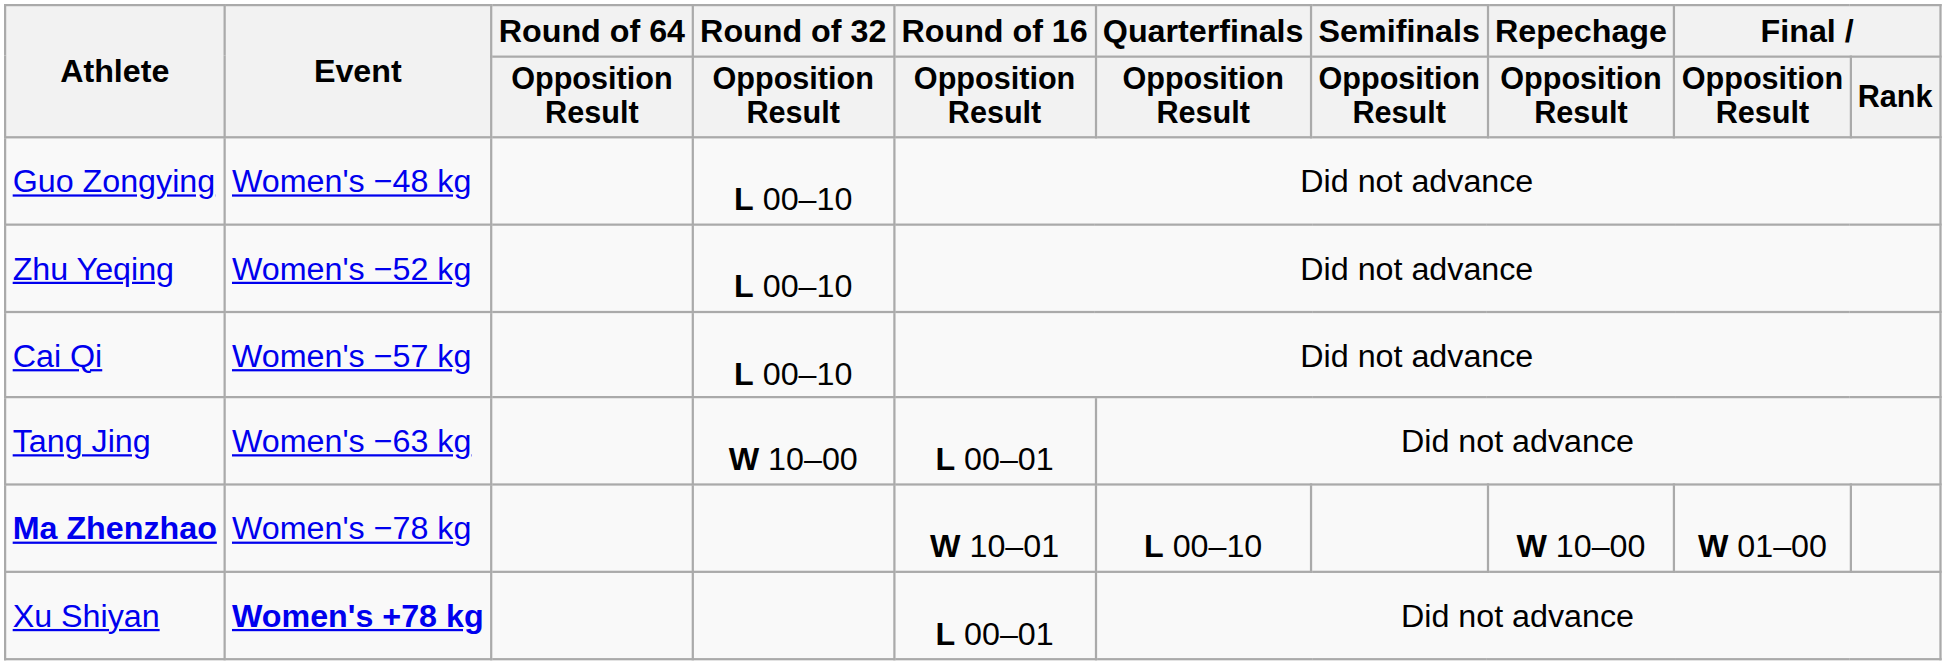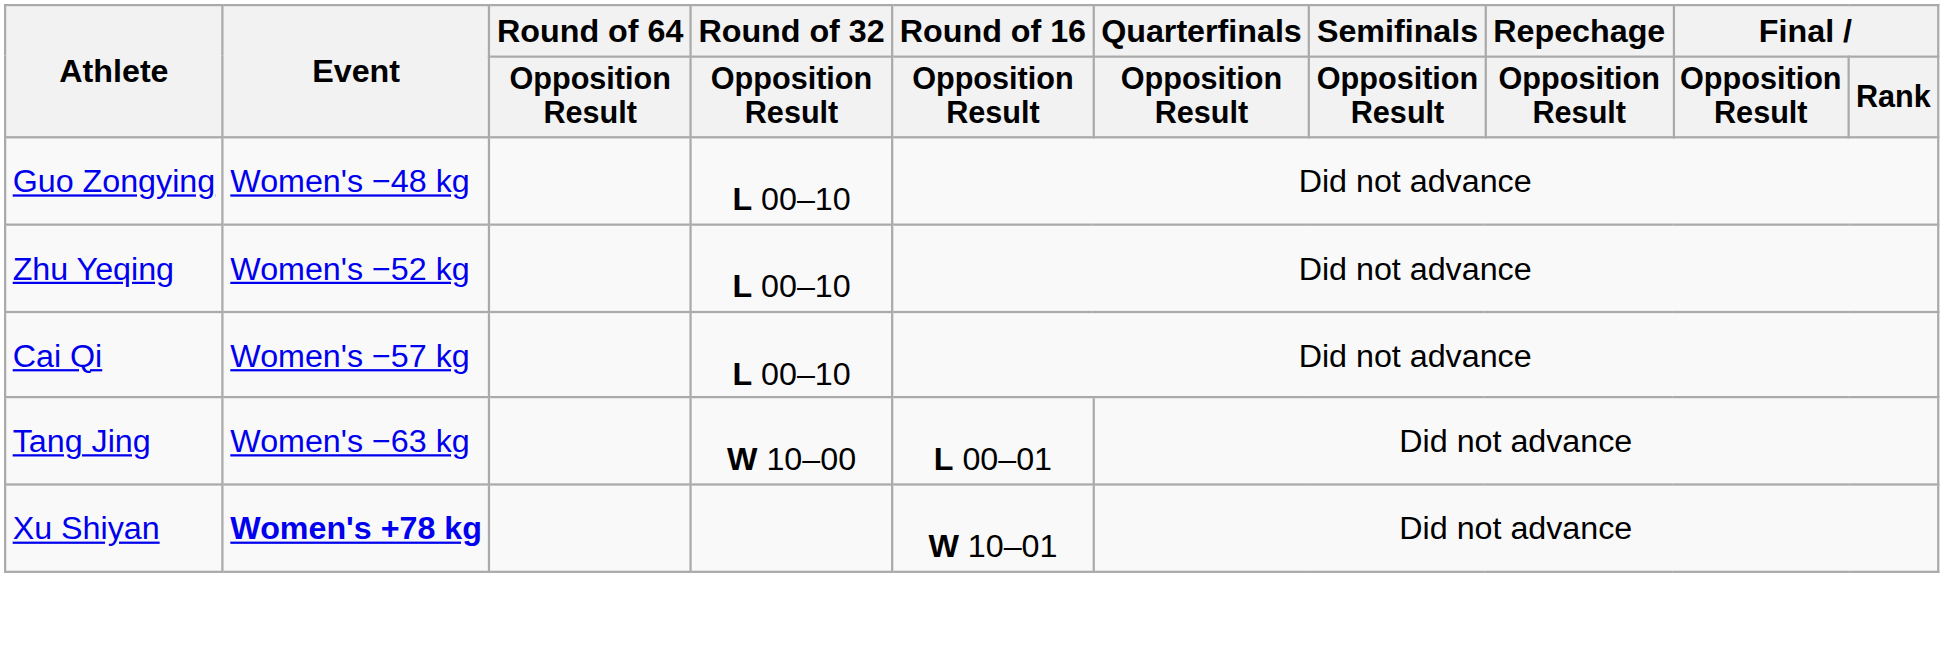 <table class=wikitable style="font-size:90%; text-align:center">
 <tr>
 <th rowspan=2>Athlete</th>
 <th rowspan=2>Event</th>
 <th>Round of 64</th>
 <th>Round of 32</th>
 <th>Round of 16</th>
 <th>Quarterfinals</th>
 <th>Semifinals</th>
 <th>Repechage</th>
 <th colspan=2>Final / </th>
 </tr>
 <tr style=font-size:95%>
 <th>Opposition<br>Result</th>
 <th>Opposition<br>Result</th>
 <th>Opposition<br>Result</th>
 <th>Opposition<br>Result</th>
 <th>Opposition<br>Result</th>
 <th>Opposition<br>Result</th>
 <th>Opposition<br>Result</th>
 <th>Rank</th>
 </tr>
 <tr align=center>
 <td align=left><a href='#'>Guo Zongying</a></td>
 <td align=left><a href='#'>Women's −48 kg</a></td>
 <td></td>
 <td><br><strong>L</strong> 00–10</td>
 <td colspan=6>Did not advance</td>
 </tr>
 <tr align=center>
 <td align=left><a href='#'>Zhu Yeqing</a></td>
 <td align=left><a href='#'>Women's −52 kg</a></td>
 <td></td>
 <td><br><strong>L</strong> 00–10</td>
 <td colspan=6>Did not advance</td>
 </tr>
 <tr align=center>
 <td align=left><a href='#'>Cai Qi</a></td>
 <td align=left><a href='#'>Women's −57 kg</a></td>
 <td></td>
 <td><br><strong>L</strong> 00–10</td>
 <td colspan=6>Did not advance</td>
 </tr>
 <tr align=center>
 <td align=left><a href='#'>Tang Jing</a></td>
 <td align=left><a href='#'>Women's −63 kg</a></td>
 <td></td>
 <td><br><strong>W</strong> 10–00</td>
 <td><br><strong>L</strong> 00–01</td>
 <td colspan=5>Did not advance</td>
 </tr>
 <tr align=center>
-<td align=left><strong><a href='#'>Ma Zhenzhao</a></strong></td>
-<td align=left><a href='#'>Women's −78 kg</a></td>
-<td></td>
-<td></td>
-<td><br><strong>W</strong> 10–01</td>
-<td><br><strong>L</strong> 00–10</td>
-<td></td>
-<td><br><strong>W</strong> 10–00</td>
-<td><br><strong>W</strong> 01–00</td>
-<td></td>
-</tr>
-<tr align=center>
 <td align=left><a href='#'>Xu Shiyan</a></td>
 <td align=left><strong><a href='#'>Women's +78 kg</a></strong></td>
 <td></td>
 <td></td>
-<td><br><strong>L</strong> 00–01</td>
+<td><br><strong>W</strong> 10–01</td>
 <td colspan=5>Did not advance</td>
 </tr>
 </table>
